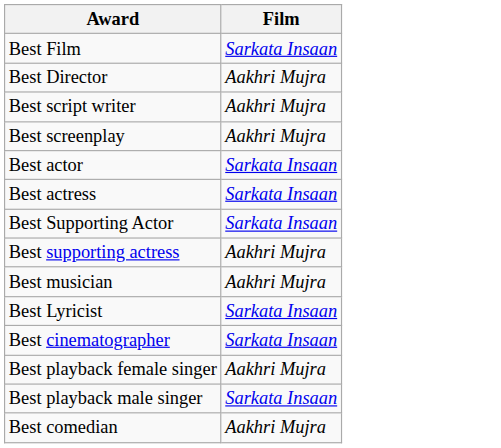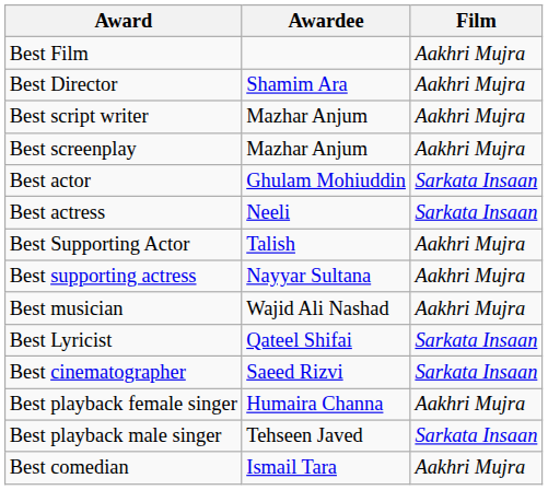 <table class="wikitable">
 <tr>
 <th>Award</th>
+<th>Awardee</th>
 <th>Film</th>
 </tr>
 <tr>
 <td>Best Film</td>
-<td><em><a href='#'>Sarkata Insaan</a></em></td>
+<td></td>
+<td><em>Aakhri Mujra</em></td>
 </tr>
 <tr>
 <td>Best Director</td>
+<td><a href='#'>Shamim Ara</a></td>
 <td><em>Aakhri Mujra</em></td>
 </tr>
 <tr>
 <td>Best script writer</td>
+<td>Mazhar Anjum</td>
 <td><em>Aakhri Mujra</em></td>
 </tr>
 <tr>
 <td>Best screenplay</td>
+<td>Mazhar Anjum</td>
 <td><em>Aakhri Mujra</em></td>
 </tr>
 <tr>
 <td>Best actor</td>
+<td><a href='#'>Ghulam Mohiuddin</a></td>
 <td><em><a href='#'>Sarkata Insaan</a></em></td>
 </tr>
 <tr>
 <td>Best actress</td>
+<td><a href='#'>Neeli</a></td>
 <td><em><a href='#'>Sarkata Insaan</a></em></td>
 </tr>
 <tr>
 <td>Best Supporting Actor</td>
-<td><em><a href='#'>Sarkata Insaan</a></em></td>
+<td><a href='#'>Talish</a></td>
+<td><em>Aakhri Mujra</em></td>
 </tr>
 <tr>
 <td>Best <a href='#'>supporting actress</a></td>
+<td><a href='#'>Nayyar Sultana</a></td>
 <td><em>Aakhri Mujra</em></td>
 </tr>
 <tr>
 <td>Best musician</td>
+<td>Wajid Ali Nashad</td>
 <td><em>Aakhri Mujra</em></td>
 </tr>
 <tr>
 <td>Best Lyricist</td>
+<td><a href='#'>Qateel Shifai</a></td>
 <td><em><a href='#'>Sarkata Insaan</a></em></td>
 </tr>
 <tr>
 <td>Best <a href='#'>cinematographer</a></td>
+<td><a href='#'>Saeed Rizvi</a></td>
 <td><em><a href='#'>Sarkata Insaan</a></em></td>
 </tr>
 <tr>
 <td>Best playback female singer</td>
+<td><a href='#'>Humaira Channa</a></td>
 <td><em>Aakhri Mujra</em></td>
 </tr>
 <tr>
 <td>Best playback male singer</td>
+<td>Tehseen Javed</td>
 <td><em><a href='#'>Sarkata Insaan</a></em></td>
 </tr>
 <tr>
 <td>Best comedian</td>
+<td><a href='#'>Ismail Tara</a></td>
 <td><em>Aakhri Mujra</em></td>
 </tr>
 </table>
